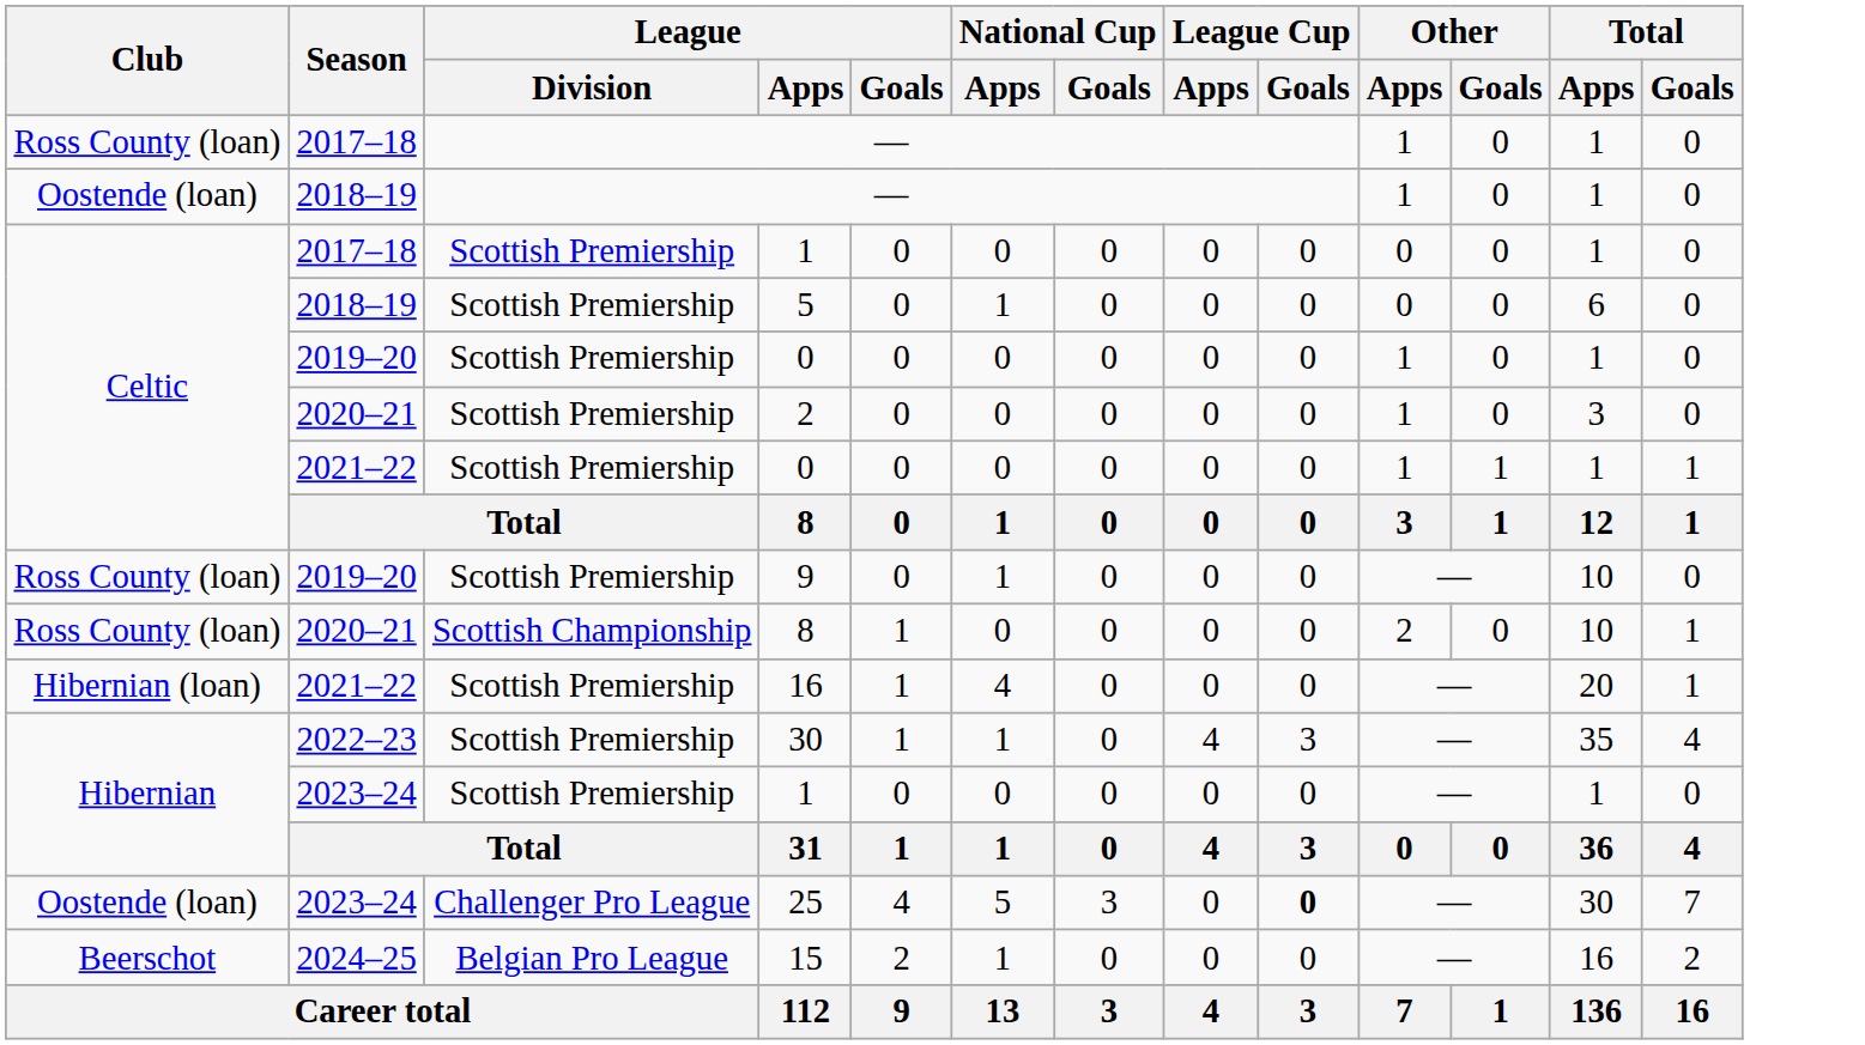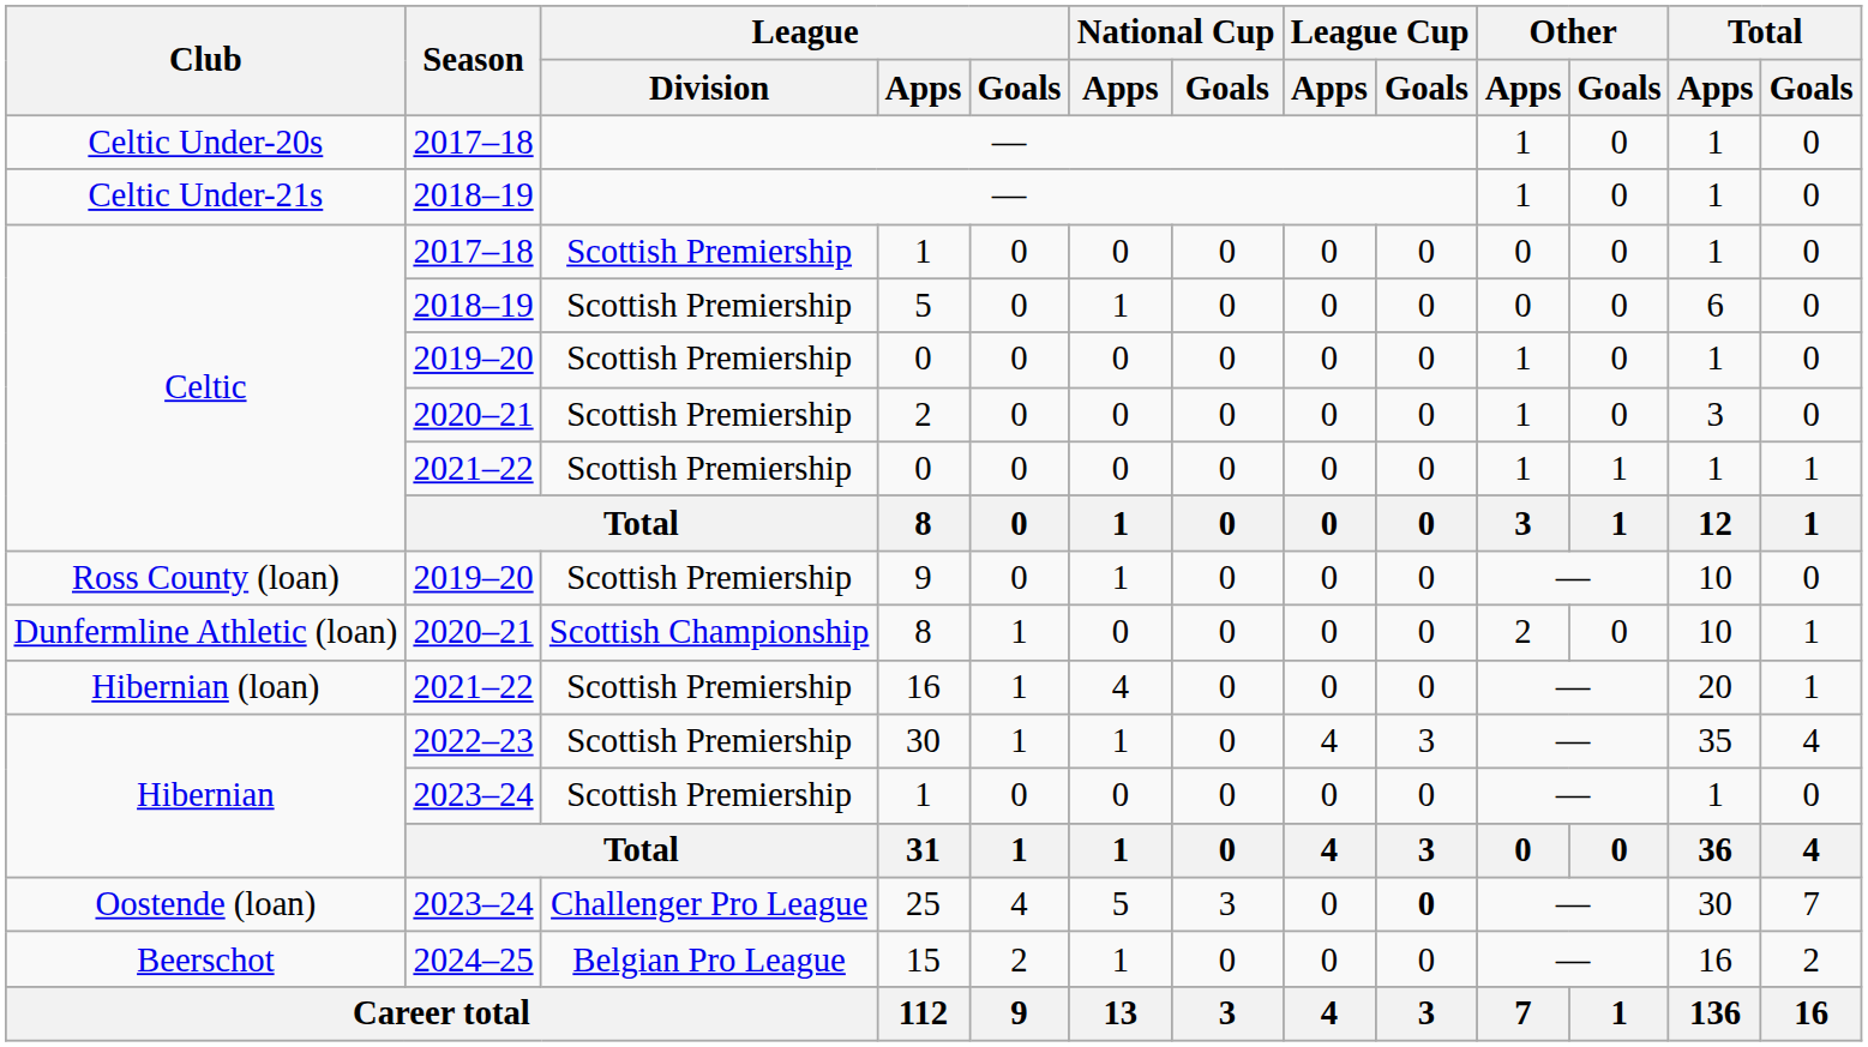 <table class=wikitable style="text-align:center">
 <tr>
 <th rowspan=2>Club</th>
 <th rowspan=2>Season</th>
 <th colspan=3>League</th>
 <th colspan=2>National Cup</th>
 <th colspan=2>League Cup</th>
 <th colspan=2>Other</th>
 <th colspan=2>Total</th>
 </tr>
 <tr>
 <th>Division</th>
 <th>Apps</th>
 <th>Goals</th>
 <th>Apps</th>
 <th>Goals</th>
 <th>Apps</th>
 <th>Goals</th>
 <th>Apps</th>
 <th>Goals</th>
 <th>Apps</th>
 <th>Goals</th>
 </tr>
 <tr>
-<td><a href='#'>Ross County</a> (loan)</td>
+<td><a href='#'>Celtic Under-20s</a></td>
 <td><a href='#'>2017–18</a></td>
 <td colspan="7">—</td>
 <td>1</td>
 <td>0</td>
 <td>1</td>
 <td>0</td>
 </tr>
 <tr>
-<td><a href='#'>Oostende</a> (loan)</td>
+<td><a href='#'>Celtic Under-21s</a></td>
 <td><a href='#'>2018–19</a></td>
 <td colspan="7">—</td>
 <td>1</td>
 <td>0</td>
 <td>1</td>
 <td>0</td>
 </tr>
 <tr>
 <td rowspan=6><a href='#'>Celtic</a></td>
 <td><a href='#'>2017–18</a></td>
 <td><a href='#'>Scottish Premiership</a></td>
 <td>1</td>
 <td>0</td>
 <td>0</td>
 <td>0</td>
 <td>0</td>
 <td>0</td>
 <td>0</td>
 <td>0</td>
 <td>1</td>
 <td>0</td>
 </tr>
 <tr>
 <td><a href='#'>2018–19</a></td>
 <td>Scottish Premiership</td>
 <td>5</td>
 <td>0</td>
 <td>1</td>
 <td>0</td>
 <td>0</td>
 <td>0</td>
 <td>0</td>
 <td>0</td>
 <td>6</td>
 <td>0</td>
 </tr>
 <tr>
 <td><a href='#'>2019–20</a></td>
 <td>Scottish Premiership</td>
 <td>0</td>
 <td>0</td>
 <td>0</td>
 <td>0</td>
 <td>0</td>
 <td>0</td>
 <td>1</td>
 <td>0</td>
 <td>1</td>
 <td>0</td>
 </tr>
 <tr>
 <td><a href='#'>2020–21</a></td>
 <td>Scottish Premiership</td>
 <td>2</td>
 <td>0</td>
 <td>0</td>
 <td>0</td>
 <td>0</td>
 <td>0</td>
 <td>1</td>
 <td>0</td>
 <td>3</td>
 <td>0</td>
 </tr>
 <tr>
 <td><a href='#'>2021–22</a></td>
 <td>Scottish Premiership</td>
 <td>0</td>
 <td>0</td>
 <td>0</td>
 <td>0</td>
 <td>0</td>
 <td>0</td>
 <td>1</td>
 <td>1</td>
 <td>1</td>
 <td>1</td>
 </tr>
 <tr>
 <th colspan=2>Total</th>
 <th>8</th>
 <th>0</th>
 <th>1</th>
 <th>0</th>
 <th>0</th>
 <th>0</th>
 <th>3</th>
 <th>1</th>
 <th>12</th>
 <th>1</th>
 </tr>
 <tr>
 <td><a href='#'>Ross County</a> (loan)</td>
 <td><a href='#'>2019–20</a></td>
 <td>Scottish Premiership</td>
 <td>9</td>
 <td>0</td>
 <td>1</td>
 <td>0</td>
 <td>0</td>
 <td>0</td>
 <td colspan="2">—</td>
 <td>10</td>
 <td>0</td>
 </tr>
 <tr>
-<td><a href='#'>Ross County</a> (loan)</td>
+<td><a href='#'>Dunfermline Athletic</a> (loan)</td>
 <td><a href='#'>2020–21</a></td>
 <td><a href='#'>Scottish Championship</a></td>
 <td>8</td>
 <td>1</td>
 <td>0</td>
 <td>0</td>
 <td>0</td>
 <td>0</td>
 <td>2</td>
 <td>0</td>
 <td>10</td>
 <td>1</td>
 </tr>
 <tr>
 <td><a href='#'>Hibernian</a> (loan)</td>
 <td><a href='#'>2021–22</a></td>
 <td>Scottish Premiership</td>
 <td>16</td>
 <td>1</td>
 <td>4</td>
 <td>0</td>
 <td>0</td>
 <td>0</td>
 <td colspan="2">—</td>
 <td>20</td>
 <td>1</td>
 </tr>
 <tr>
 <td rowspan=3><a href='#'>Hibernian</a></td>
 <td><a href='#'>2022–23</a></td>
 <td>Scottish Premiership</td>
 <td>30</td>
 <td>1</td>
 <td>1</td>
 <td>0</td>
 <td>4</td>
 <td>3</td>
 <td colspan="2">—</td>
 <td>35</td>
 <td>4</td>
 </tr>
 <tr>
 <td><a href='#'>2023–24</a></td>
 <td>Scottish Premiership</td>
 <td>1</td>
 <td>0</td>
 <td>0</td>
 <td>0</td>
 <td>0</td>
 <td>0</td>
 <td colspan="2">—</td>
 <td>1</td>
 <td>0</td>
 </tr>
 <tr>
 <th colspan=2>Total</th>
 <th>31</th>
 <th>1</th>
 <th>1</th>
 <th>0</th>
 <th>4</th>
 <th>3</th>
 <th>0</th>
 <th>0</th>
 <th>36</th>
 <th>4</th>
 </tr>
 <tr>
 <td><a href='#'>Oostende</a> (loan)</td>
 <td><a href='#'>2023–24</a></td>
 <td><a href='#'>Challenger Pro League</a></td>
 <td>25</td>
 <td>4</td>
 <td>5</td>
 <td>3</td>
 <td>0</td>
 <td><strong>0</strong></td>
 <td colspan="2">—</td>
 <td>30</td>
 <td>7</td>
 </tr>
 <tr>
 <td><a href='#'>Beerschot</a></td>
 <td><a href='#'>2024–25</a></td>
 <td><a href='#'>Belgian Pro League</a></td>
 <td>15</td>
 <td>2</td>
 <td>1</td>
 <td>0</td>
 <td>0</td>
 <td>0</td>
 <td colspan="2">—</td>
 <td>16</td>
 <td>2</td>
 </tr>
 <tr>
 <th colspan=3>Career total</th>
 <th>112</th>
 <th>9</th>
 <th>13</th>
 <th>3</th>
 <th>4</th>
 <th>3</th>
 <th>7</th>
 <th>1</th>
 <th>136</th>
 <th>16</th>
 </tr>
 </table>
